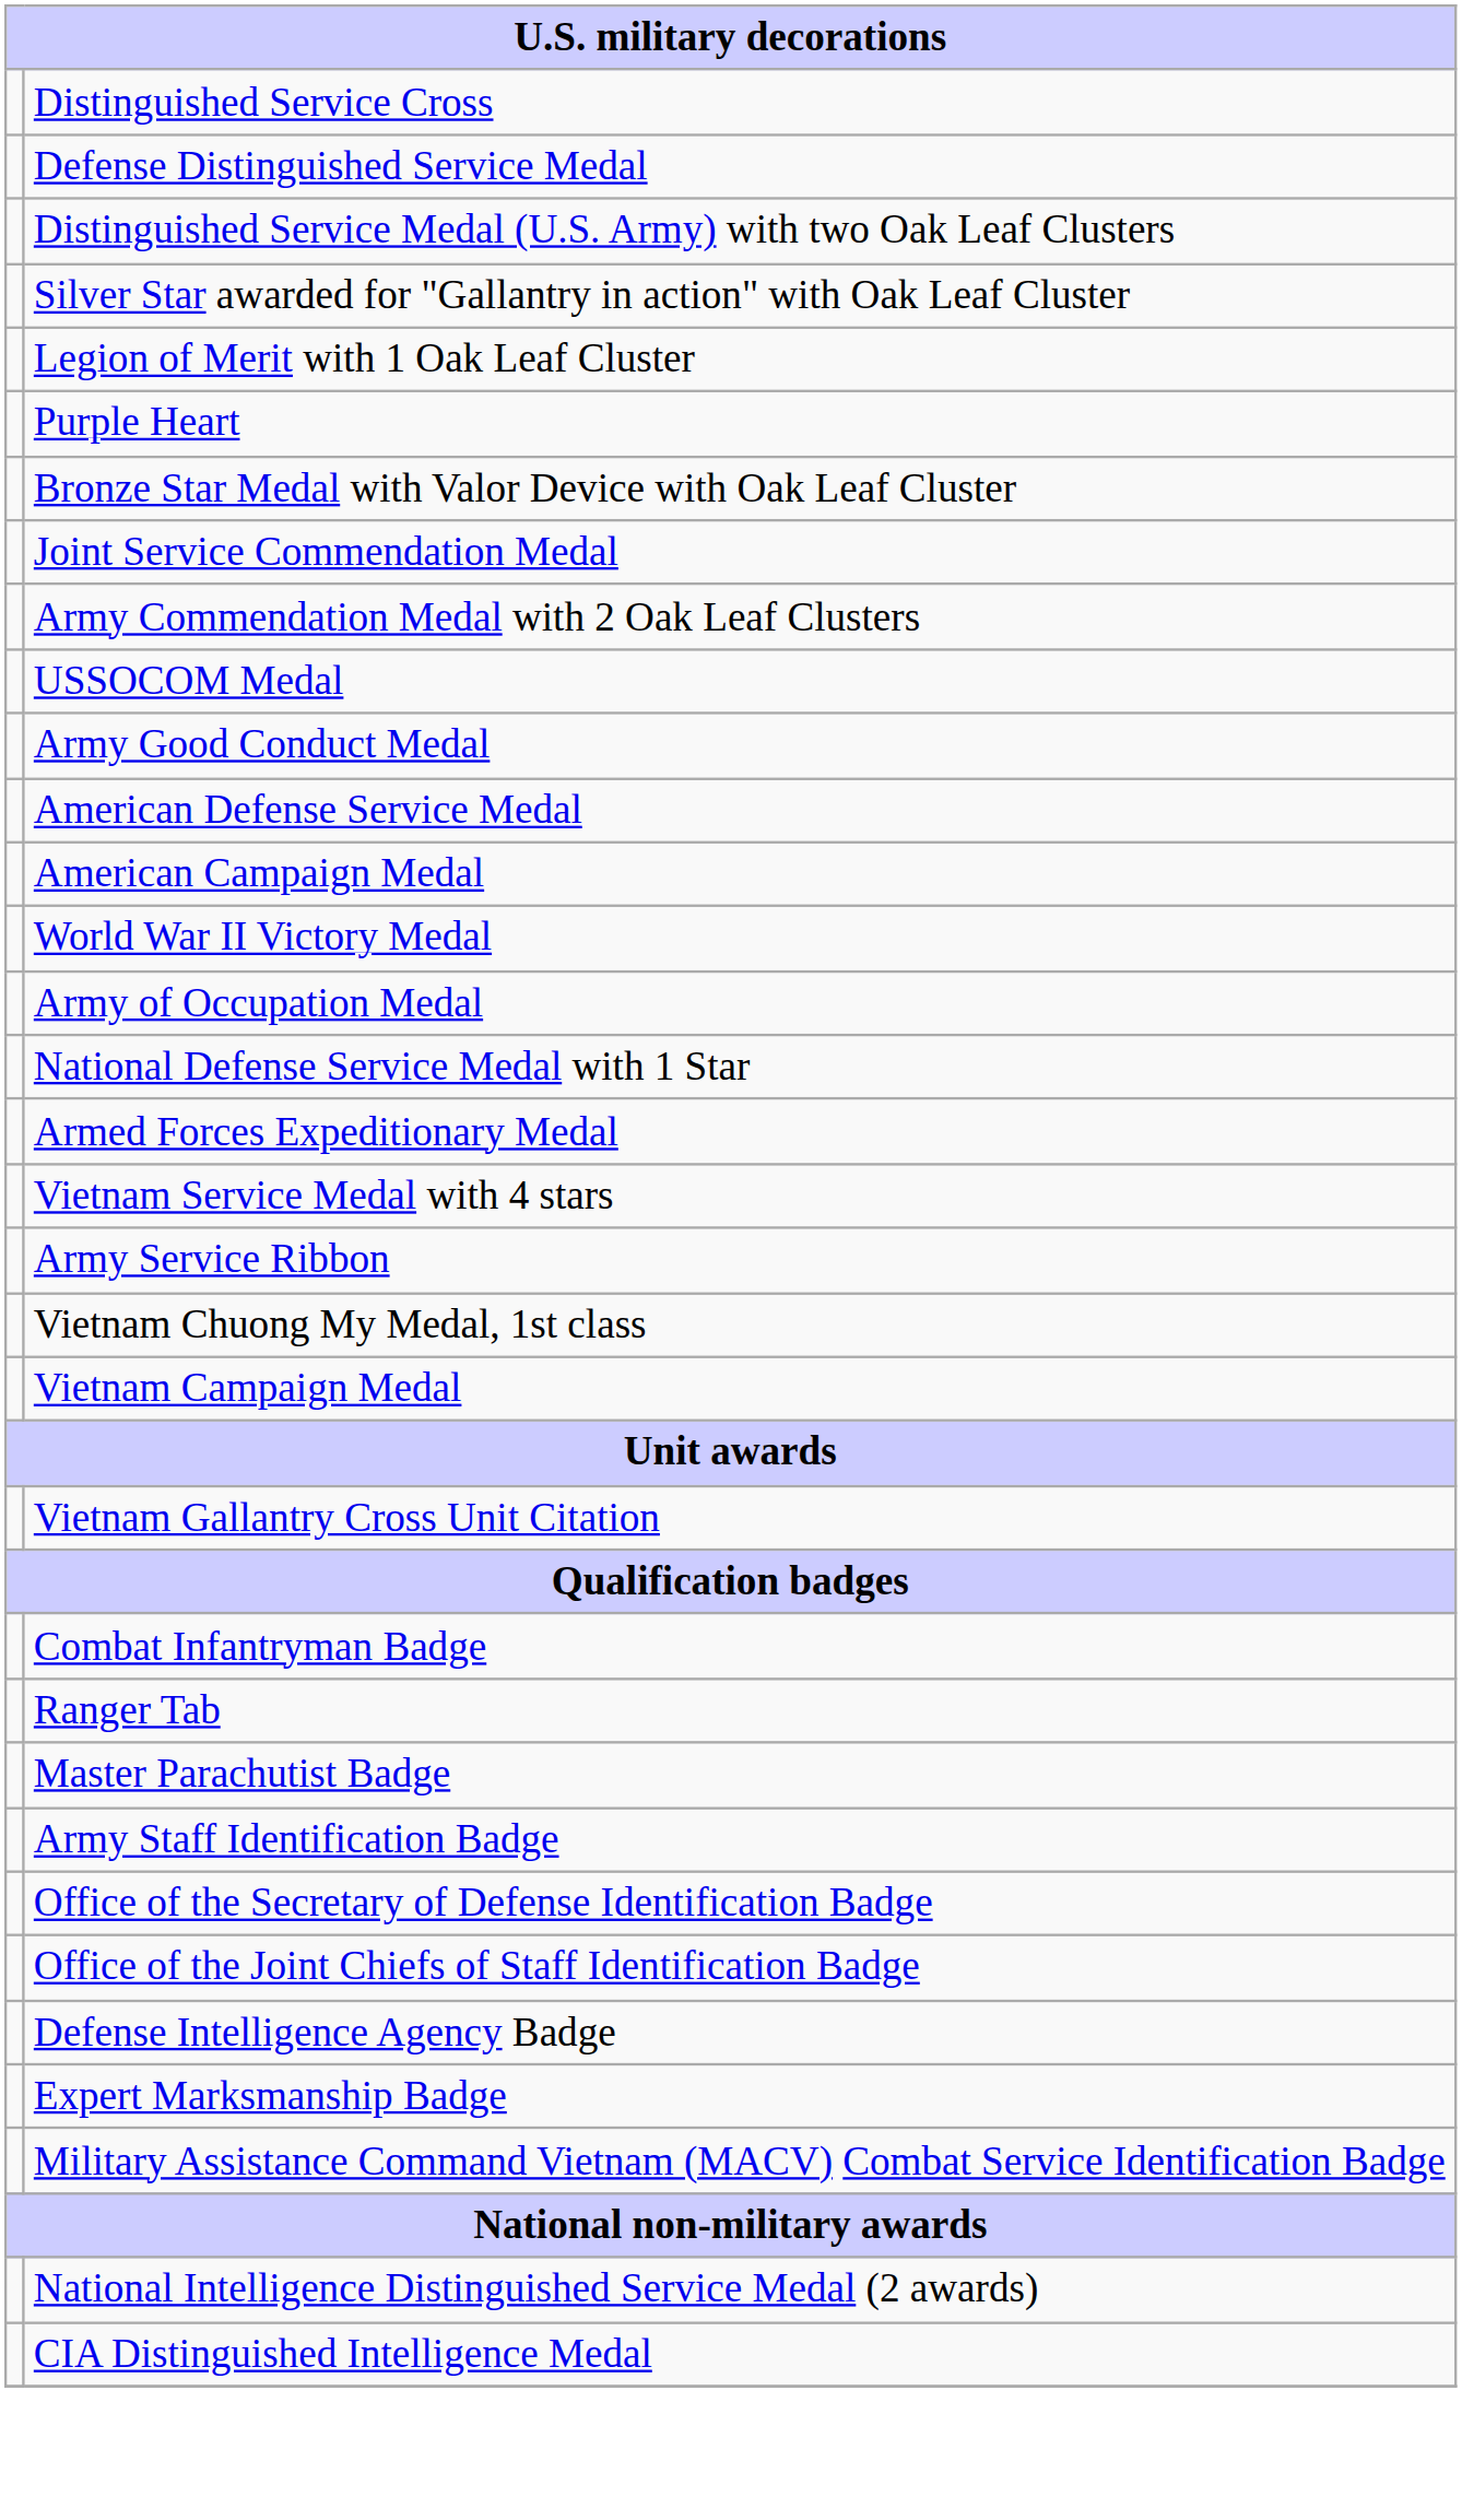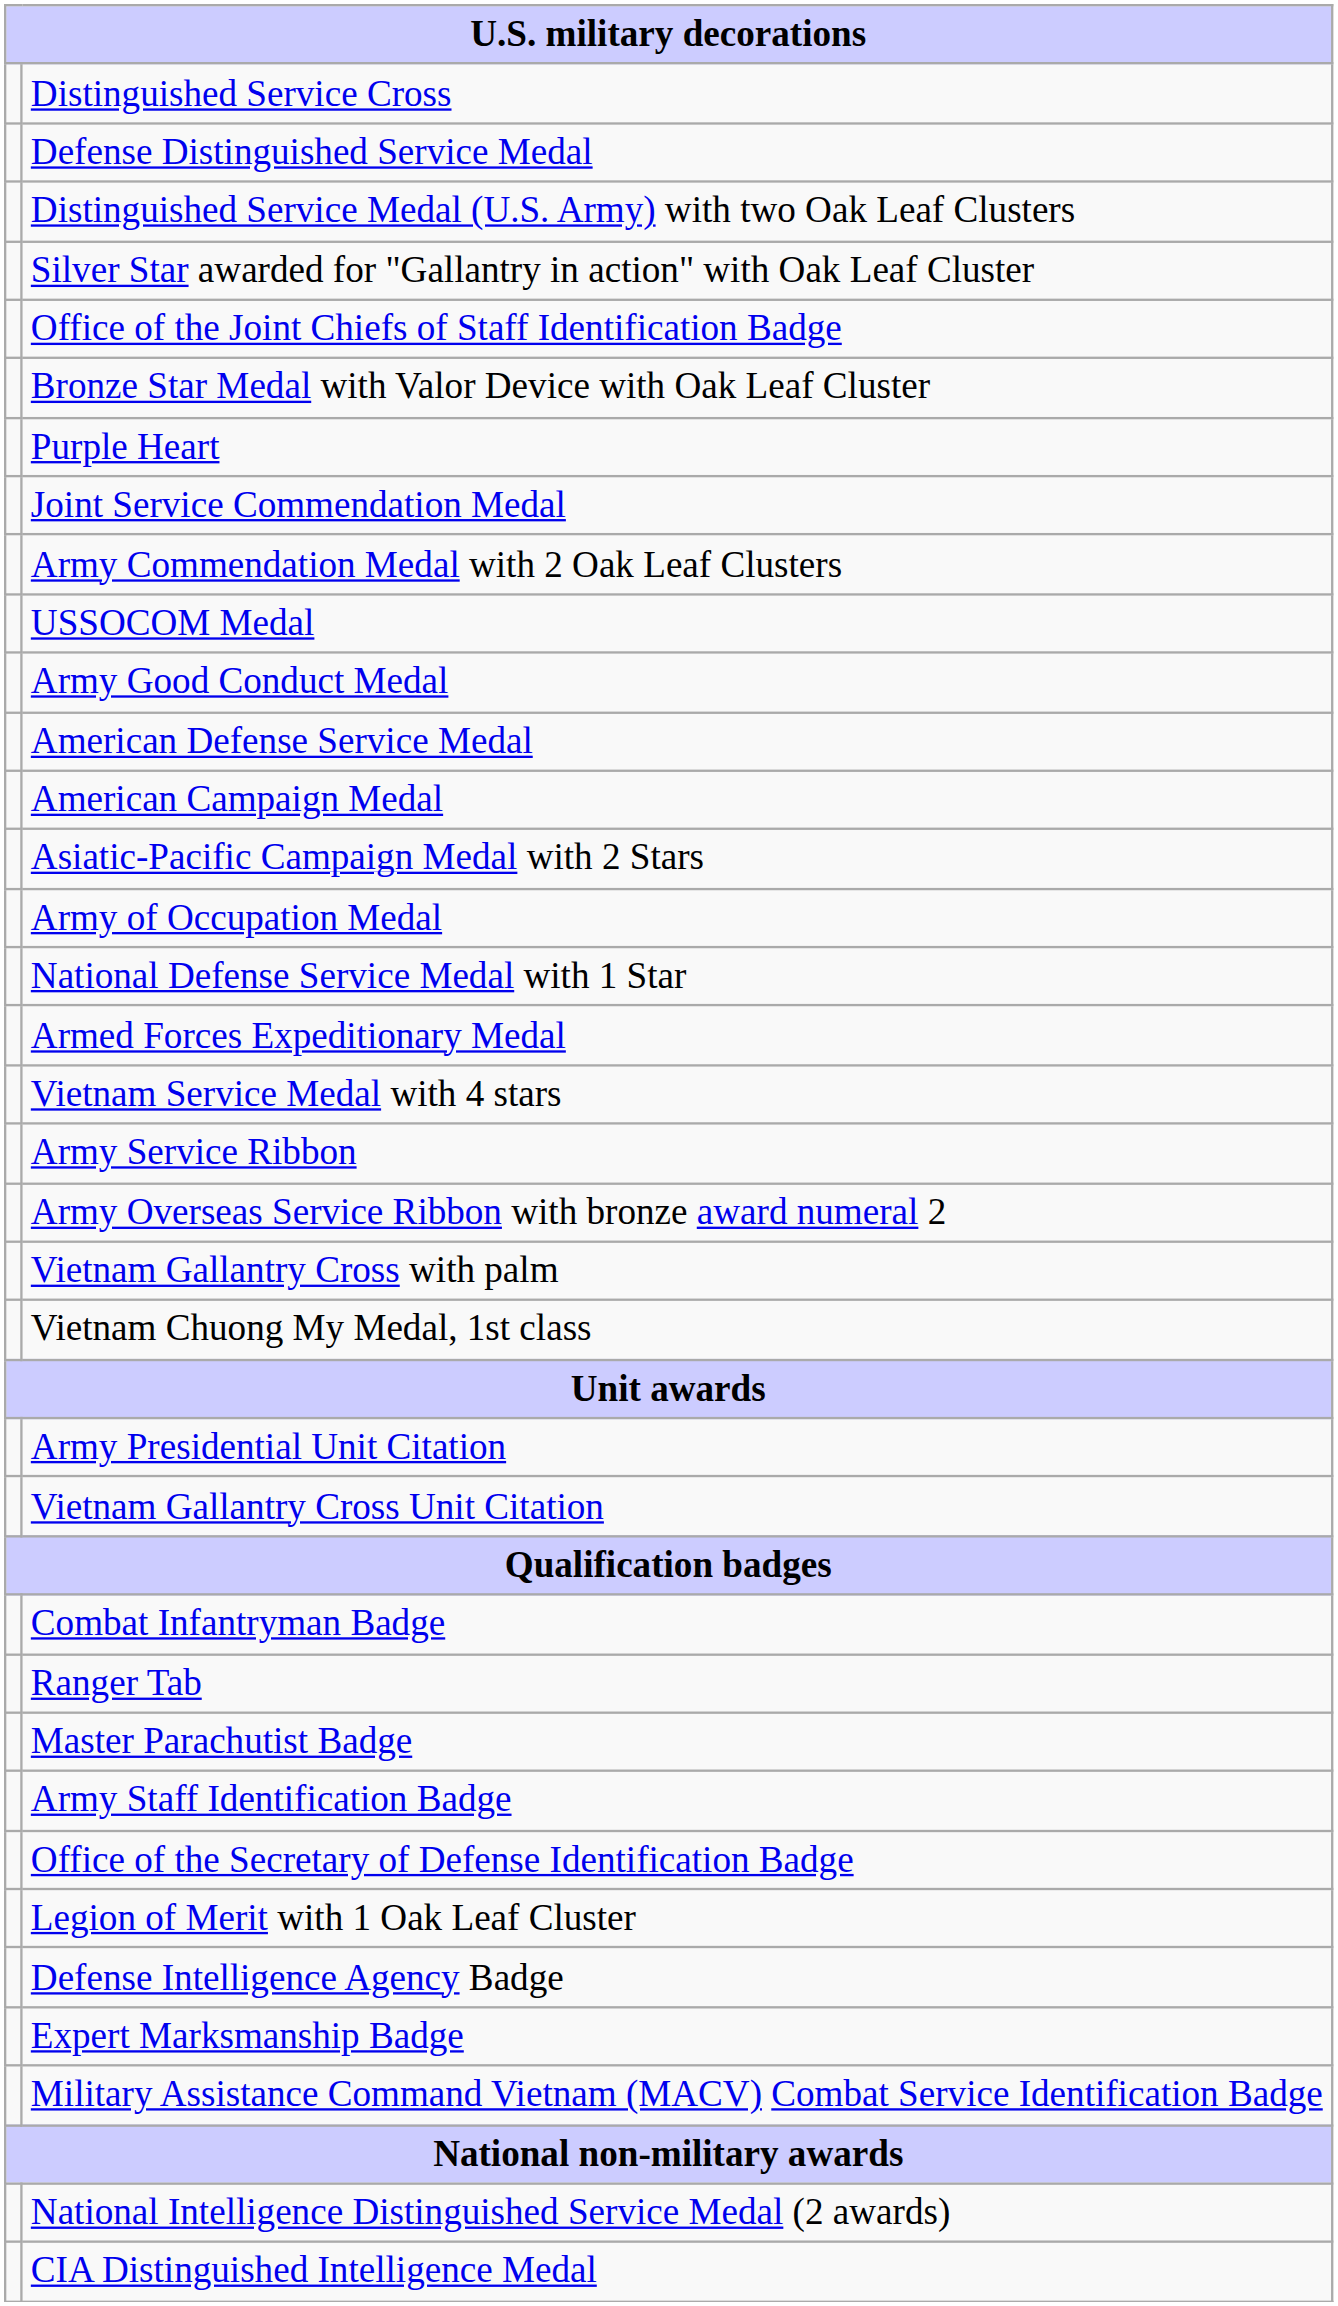 <table class="wikitable">
 <tr>
 <th colspan=2 style="background:#ccf;">U.S. military decorations</th>
 </tr>
 <tr>
 <td></td>
 <td><a href='#'>Distinguished Service Cross</a></td>
 </tr>
 <tr>
 <td></td>
 <td><a href='#'>Defense Distinguished Service Medal</a></td>
 </tr>
 <tr>
 <td></td>
 <td><a href='#'>Distinguished Service Medal (U.S. Army)</a> with two Oak Leaf Clusters</td>
 </tr>
 <tr>
 <td></td>
 <td><a href='#'>Silver Star</a> awarded for "Gallantry in action" with Oak Leaf Cluster</td>
 </tr>
 <tr>
+<td align=center></td>
+<td><a href='#'>Office of the Joint Chiefs of Staff Identification Badge</a></td>
+</tr>
+<tr>
 <td></td>
-<td><a href='#'>Legion of Merit</a> with 1 Oak Leaf Cluster</td>
+<td><a href='#'>Bronze Star Medal</a> with Valor Device with Oak Leaf Cluster</td>
 </tr>
 <tr>
 <td></td>
 <td><a href='#'>Purple Heart</a></td>
-</tr>
-<tr>
-<td></td>
-<td><a href='#'>Bronze Star Medal</a> with Valor Device with Oak Leaf Cluster</td>
 </tr>
 <tr>
 <td></td>
 <td><a href='#'>Joint Service Commendation Medal</a></td>
 </tr>
 <tr>
 <td></td>
 <td><a href='#'>Army Commendation Medal</a> with 2 Oak Leaf Clusters</td>
 </tr>
 <tr>
 <td></td>
 <td><a href='#'>USSOCOM Medal</a></td>
 </tr>
 <tr>
 <td></td>
 <td><a href='#'>Army Good Conduct Medal</a></td>
 </tr>
 <tr>
 <td></td>
 <td><a href='#'>American Defense Service Medal</a></td>
 </tr>
 <tr>
 <td></td>
 <td><a href='#'>American Campaign Medal</a></td>
 </tr>
 <tr>
 <td></td>
-<td><a href='#'>World War II Victory Medal</a></td>
+<td><a href='#'>Asiatic-Pacific Campaign Medal</a> with 2 Stars</td>
 </tr>
 <tr>
 <td></td>
 <td><a href='#'>Army of Occupation Medal</a></td>
 </tr>
 <tr>
 <td></td>
 <td><a href='#'>National Defense Service Medal</a> with 1 Star</td>
 </tr>
 <tr>
 <td></td>
 <td><a href='#'>Armed Forces Expeditionary Medal</a></td>
 </tr>
 <tr>
 <td></td>
 <td><a href='#'>Vietnam Service Medal</a> with 4 stars</td>
 </tr>
 <tr>
 <td></td>
 <td><a href='#'>Army Service Ribbon</a></td>
 </tr>
 <tr>
+<td><span></span></td>
+<td><a href='#'>Army Overseas Service Ribbon</a> with bronze <a href='#'>award numeral</a> 2</td>
+</tr>
+<tr>
+<td></td>
+<td><a href='#'>Vietnam Gallantry Cross</a> with palm</td>
+</tr>
+<tr>
 <td></td>
 <td>Vietnam Chuong My Medal, 1st class</td>
 </tr>
 <tr>
-<td></td>
-<td><a href='#'>Vietnam Campaign Medal</a></td>
+<th colspan=2 style="background:#ccf;">Unit awards</th>
 </tr>
 <tr>
-<th colspan=2 style="background:#ccf;">Unit awards</th>
+<td></td>
+<td><a href='#'>Army Presidential Unit Citation</a></td>
 </tr>
 <tr>
 <td></td>
 <td><a href='#'>Vietnam Gallantry Cross Unit Citation</a></td>
 </tr>
 <tr>
 <th colspan=2 style="background:#ccf;">Qualification badges</th>
 </tr>
 <tr>
 <td align=center></td>
 <td><a href='#'>Combat Infantryman Badge</a></td>
 </tr>
 <tr>
 <td align=center></td>
 <td><a href='#'>Ranger Tab</a></td>
 </tr>
 <tr>
 <td align=center></td>
 <td><a href='#'>Master Parachutist Badge</a></td>
 </tr>
 <tr>
 <td align=center></td>
 <td><a href='#'>Army Staff Identification Badge</a></td>
 </tr>
 <tr>
 <td align=center></td>
 <td><a href='#'>Office of the Secretary of Defense Identification Badge</a></td>
 </tr>
 <tr>
-<td align=center></td>
-<td><a href='#'>Office of the Joint Chiefs of Staff Identification Badge</a></td>
+<td></td>
+<td><a href='#'>Legion of Merit</a> with 1 Oak Leaf Cluster</td>
 </tr>
 <tr>
 <td align=center></td>
 <td><a href='#'>Defense Intelligence Agency</a> Badge</td>
 </tr>
 <tr>
 <td align=center></td>
 <td><a href='#'>Expert Marksmanship Badge</a></td>
 </tr>
 <tr>
 <td align=center></td>
 <td><a href='#'>Military Assistance Command Vietnam (MACV)</a> <a href='#'>Combat Service Identification Badge</a></td>
 </tr>
 <tr>
 <th colspan=2 style="background:#ccf;">National non-military awards</th>
 </tr>
 <tr>
 <td align=center></td>
 <td><a href='#'>National Intelligence Distinguished Service Medal</a> (2 awards)</td>
 </tr>
 <tr>
 <td align=center></td>
 <td><a href='#'>CIA Distinguished Intelligence Medal</a></td>
 </tr>
 <tr>
 </tr>
 </table>
